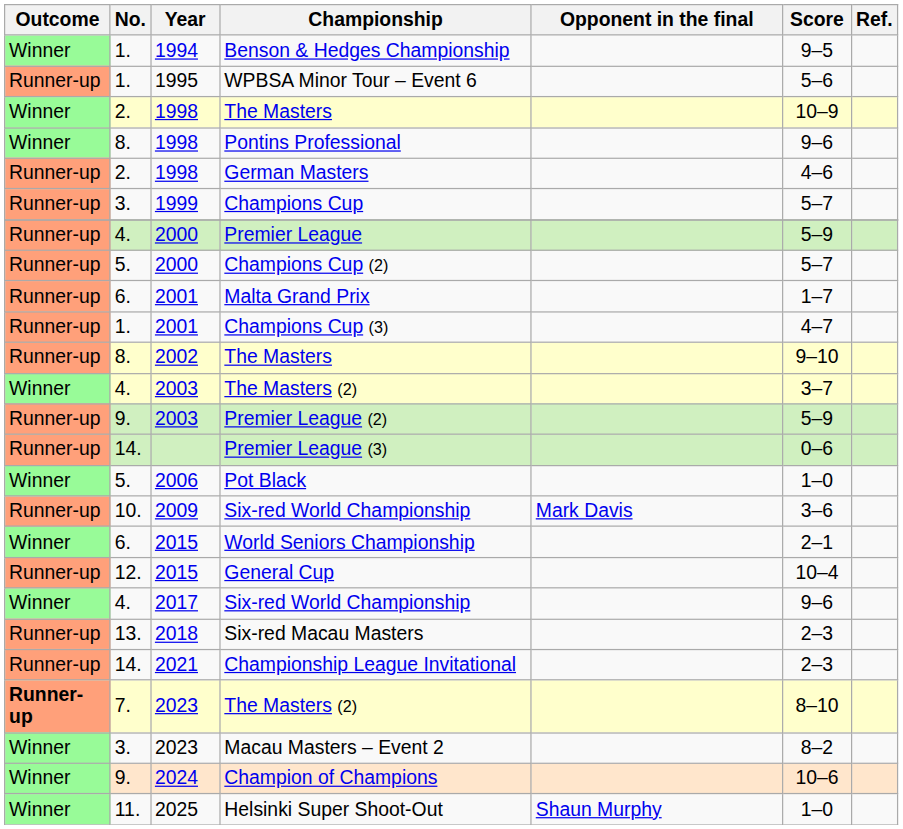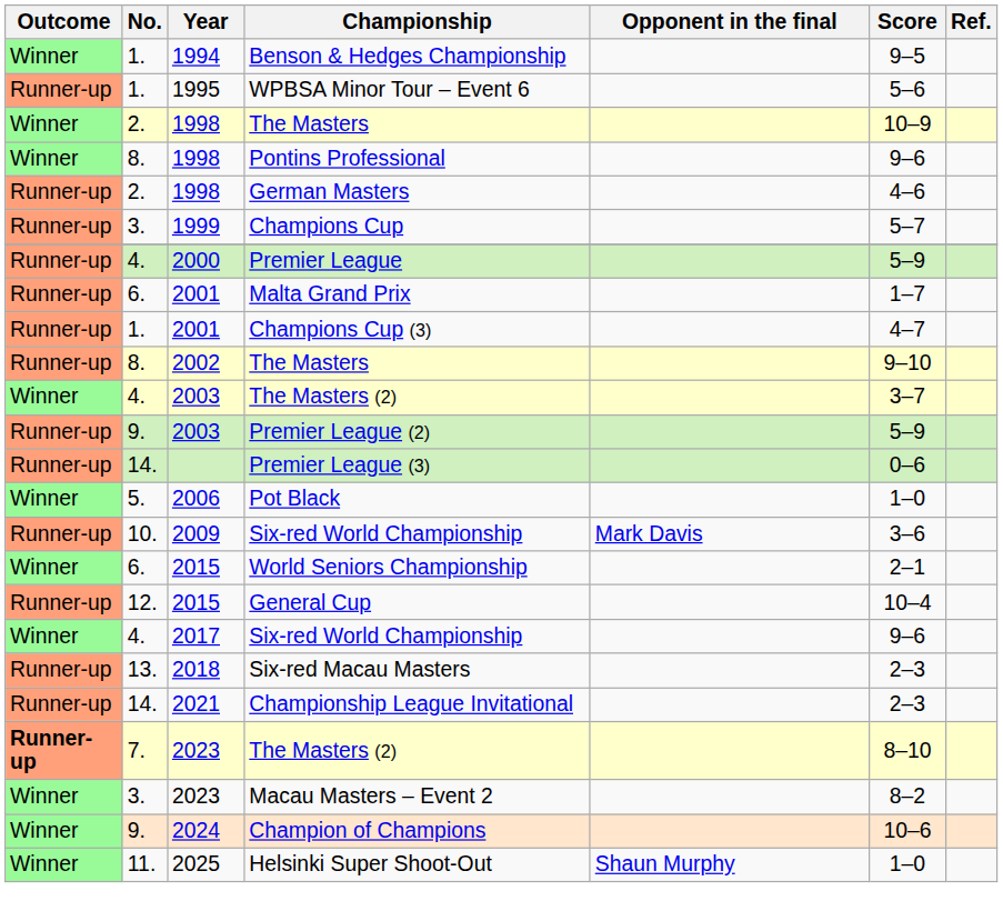 <table class="wikitable sortable">
 <tr>
 <th style="width:80px;">Outcome</th>
 <th style="width:20px;">No.</th>
 <th style="width:50px;">Year</th>
 <th style="width:250px;">Championship</th>
 <th style="width:200px;">Opponent in the final</th>
 <th style="width:50px;">Score</th>
 <th style="width:30px;" class=unsortable>Ref.</th>
 </tr>
 <tr>
 <td style="background:#98FB98">Winner</td>
 <td>1.</td>
 <td><a href='#'>1994</a></td>
 <td><a href='#'>Benson & Hedges Championship</a></td>
 <td> </td>
 <td align="center">9–5</td>
 <td align="center"></td>
 </tr>
 <tr>
 <td style="background:#ffa07a;">Runner-up</td>
 <td>1.</td>
 <td>1995</td>
 <td>WPBSA Minor Tour – Event 6</td>
 <td> </td>
 <td align="center">5–6</td>
 <td align="center"></td>
 </tr>
 <tr bgcolor="ffffcc">
 <td style="background:#98FB98">Winner</td>
 <td>2.</td>
 <td><a href='#'>1998</a></td>
 <td><a href='#'>The Masters</a></td>
 <td> </td>
 <td align="center">10–9</td>
 <td align="center"></td>
 </tr>
 <tr>
 <td style="background:#98FB98">Winner</td>
 <td>8.</td>
 <td><a href='#'>1998</a></td>
 <td><a href='#'>Pontins Professional</a></td>
 <td> </td>
 <td align="center">9–6</td>
 <td align="center"></td>
 </tr>
 <tr>
 <td style="background:#ffa07a;">Runner-up</td>
 <td>2.</td>
 <td><a href='#'>1998</a></td>
 <td><a href='#'>German Masters</a></td>
 <td> </td>
 <td align="center">4–6</td>
 <td align="center"></td>
 </tr>
 <tr>
 <td style="background:#ffa07a;">Runner-up</td>
 <td>3.</td>
 <td><a href='#'>1999</a></td>
 <td><a href='#'>Champions Cup</a></td>
 <td> </td>
 <td align="center">5–7</td>
 <td align="center"></td>
 </tr>
 <tr>
 </tr>
 <tr bgcolor="d0f0c0">
 <td style="background:#ffa07a;">Runner-up</td>
 <td>4.</td>
 <td><a href='#'>2000</a></td>
 <td><a href='#'>Premier League</a></td>
 <td> </td>
 <td align="center">5–9</td>
-<td align="center"></td>
-</tr>
-<tr>
-<td style="background:#ffa07a;">Runner-up</td>
-<td>5.</td>
-<td><a href='#'>2000</a></td>
-<td><a href='#'>Champions Cup</a> <small>(2)</small></td>
-<td> </td>
-<td align="center">5–7</td>
 <td align="center"></td>
 </tr>
 <tr>
 <td style="background:#ffa07a;">Runner-up</td>
 <td>6.</td>
 <td><a href='#'>2001</a></td>
 <td><a href='#'>Malta Grand Prix</a></td>
 <td> </td>
 <td align="center">1–7</td>
 <td align="center"></td>
 </tr>
 <tr>
 <td style="background:#ffa07a;">Runner-up</td>
 <td>1.</td>
 <td><a href='#'>2001</a></td>
 <td><a href='#'>Champions Cup</a> <small>(3)</small></td>
 <td> </td>
 <td align="center">4–7</td>
 <td align="center"></td>
 </tr>
 <tr bgcolor="ffffcc">
 <td style="background:#ffa07a;">Runner-up</td>
 <td>8.</td>
 <td><a href='#'>2002</a></td>
 <td><a href='#'>The Masters</a></td>
 <td> </td>
 <td align="center">9–10</td>
 <td align="center"></td>
 </tr>
 <tr bgcolor="ffffcc">
 <td style="background:#98FB98">Winner</td>
 <td>4.</td>
 <td><a href='#'>2003</a></td>
 <td><a href='#'>The Masters</a> <small>(2)</small></td>
 <td> </td>
 <td align="center">3–7</td>
 <td align="center"></td>
 </tr>
 <tr bgcolor="d0f0c0">
 <td style="background:#ffa07a;">Runner-up</td>
 <td>9.</td>
 <td><a href='#'>2003</a></td>
 <td><a href='#'>Premier League</a> <small>(2)</small></td>
 <td> </td>
 <td align="center">5–9</td>
 <td align="center"></td>
 </tr>
 <tr bgcolor="d0f0c0">
 <td style="background:#ffa07a;">Runner-up</td>
 <td>14.</td>
 <td></td>
 <td><a href='#'>Premier League</a> <small>(3)</small></td>
 <td> </td>
 <td align="center">0–6</td>
 <td align="center"></td>
 </tr>
 <tr>
 <td style="background:#98FB98">Winner</td>
 <td>5.</td>
 <td><a href='#'>2006</a></td>
 <td><a href='#'>Pot Black</a></td>
 <td> </td>
 <td align="center">1–0</td>
 <td align="center"></td>
 </tr>
 <tr>
 <td style="background:#ffa07a">Runner-up</td>
 <td>10.</td>
 <td><a href='#'>2009</a></td>
 <td><a href='#'>Six-red World Championship</a></td>
 <td> <a href='#'>Mark Davis</a></td>
 <td align="center">3–6</td>
 <td align="center"></td>
 </tr>
 <tr>
 <td style="background:#98FB98">Winner</td>
 <td>6.</td>
 <td><a href='#'>2015</a></td>
 <td><a href='#'>World Seniors Championship</a></td>
 <td> </td>
 <td align="center">2–1</td>
 <td align="center"></td>
 </tr>
 <tr>
 <td style="background:#ffa07a;">Runner-up</td>
 <td>12.</td>
 <td><a href='#'>2015</a></td>
 <td><a href='#'>General Cup</a></td>
 <td> </td>
 <td align="center">10–4</td>
 <td align="center"></td>
 </tr>
 <tr>
 <td style="background:#98FB98">Winner</td>
 <td>4.</td>
 <td><a href='#'>2017</a></td>
 <td><a href='#'>Six-red World Championship</a></td>
 <td> </td>
 <td align="center">9–6</td>
 <td align="center"></td>
 </tr>
 <tr>
 <td style="background:#ffa07a">Runner-up</td>
 <td>13.</td>
 <td><a href='#'>2018</a></td>
 <td>Six-red Macau Masters</td>
 <td> </td>
 <td align="center">2–3</td>
 <td align="center"></td>
 </tr>
 <tr>
 <td style="background:#ffa07a;">Runner-up</td>
 <td>14.</td>
 <td><a href='#'>2021</a></td>
 <td><a href='#'>Championship League Invitational</a></td>
 <td> </td>
 <td align="center">2–3</td>
 <td align="center"></td>
 </tr>
 <tr bgcolor="ffffcc">
 <td style="background:#ffa07a;"><strong>Runner-up</strong></td>
 <td>7.</td>
 <td><a href='#'>2023</a></td>
 <td><a href='#'>The Masters</a> <small>(2)</small></td>
 <td> </td>
 <td align="center">8–10</td>
 <td align="center"></td>
 </tr>
 <tr>
 <td style="background:#98FB98">Winner</td>
 <td>3.</td>
 <td>2023</td>
 <td>Macau Masters – Event 2</td>
 <td> </td>
 <td align="center">8–2</td>
 <td align="center"></td>
 </tr>
 <tr style="background:#FFE6CC;">
 <td style="background:#98FB98">Winner</td>
 <td>9.</td>
 <td><a href='#'>2024</a></td>
 <td><a href='#'>Champion of Champions</a></td>
 <td> </td>
 <td align="center">10–6</td>
 <td align="center"></td>
 </tr>
 <tr>
 <td style="background:#98FB98">Winner</td>
 <td>11.</td>
 <td>2025</td>
 <td>Helsinki Super Shoot-Out</td>
 <td> <a href='#'>Shaun Murphy</a></td>
 <td align="center">1–0</td>
 <td align="center"></td>
 </tr>
 </table>
